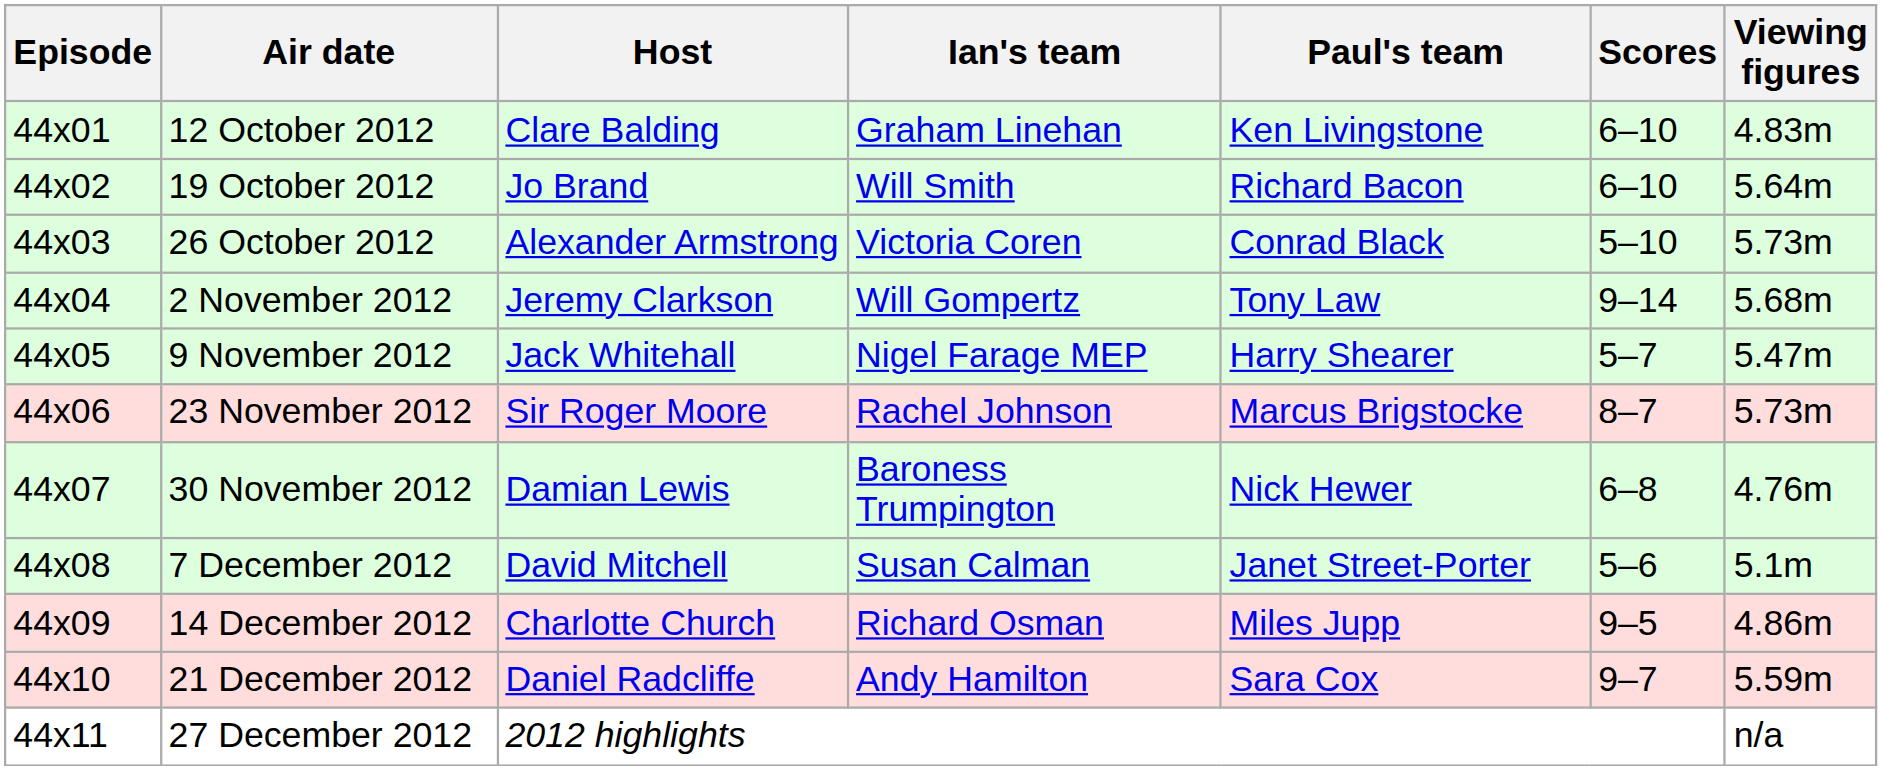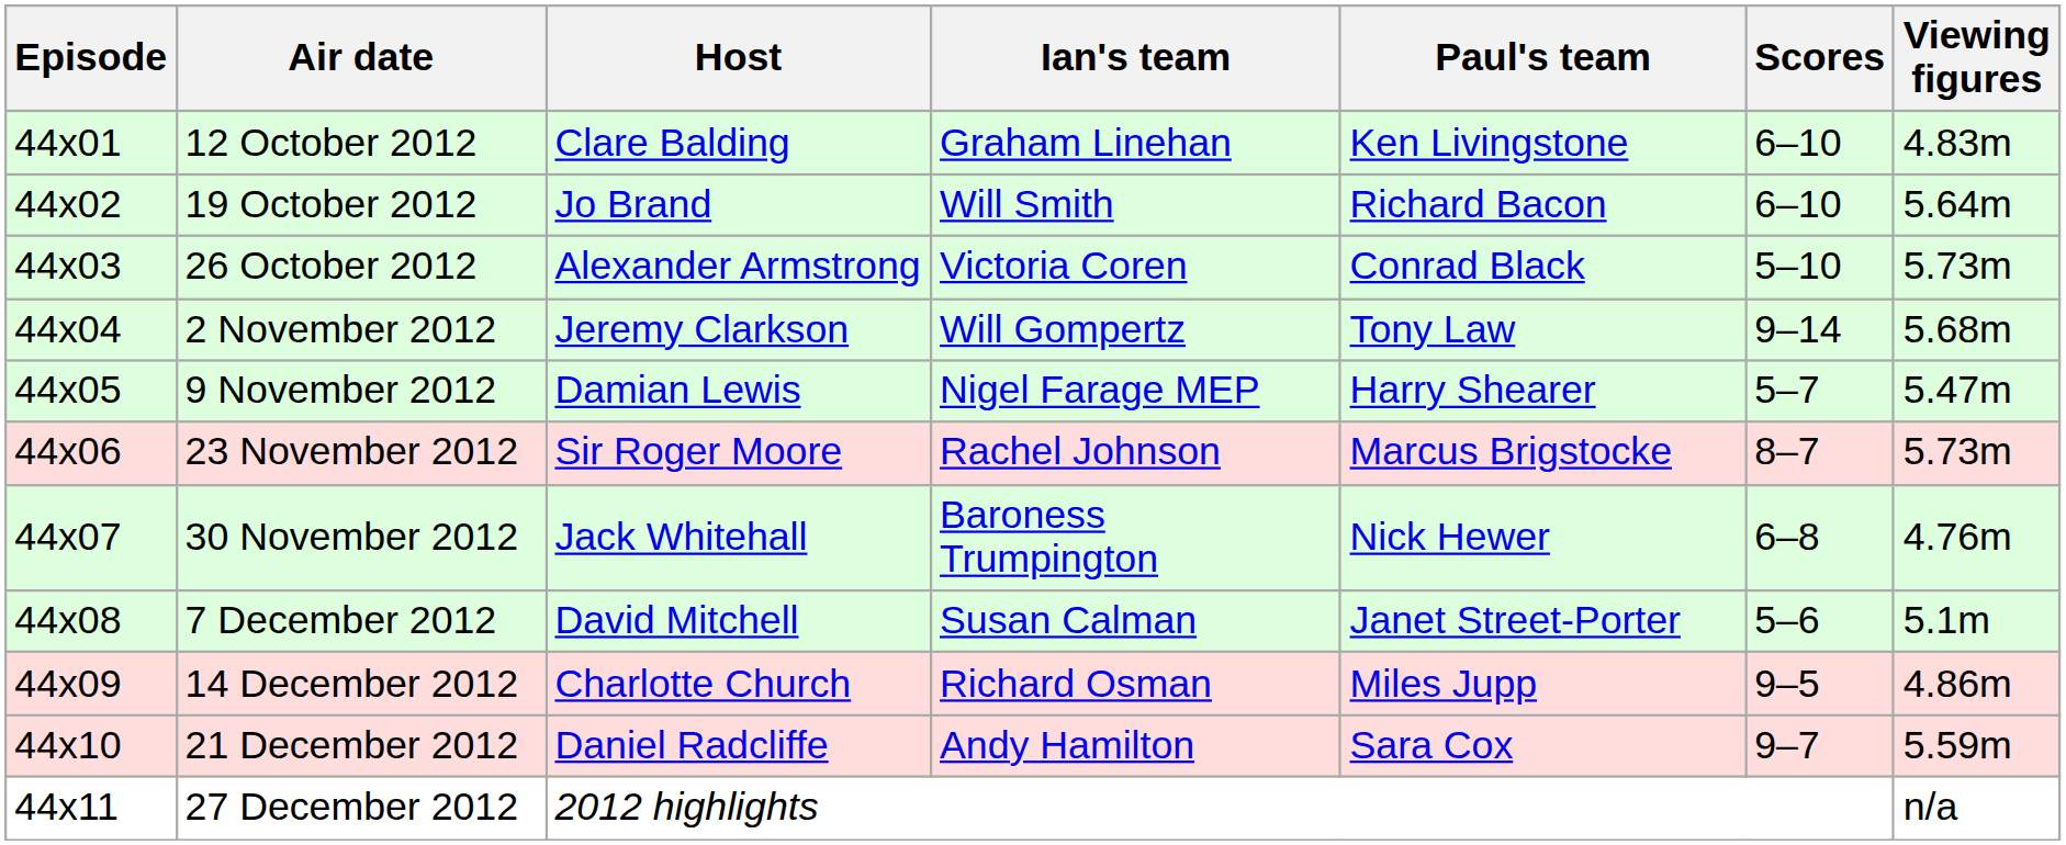 <table class="wikitable"  style="width:840px; background:#dfd;">
 <tr>
 <th style="width:5%;">Episode</th>
 <th style="width:21%;">Air date</th>
 <th style="width:22%;">Host</th>
 <th style="width:23%;">Ian's team</th>
 <th style="width:23%;">Paul's team</th>
 <th style="width:5%;">Scores</th>
 <th style="width:120%;">Viewing figures</th>
 </tr>
 <tr>
 <td>44x01</td>
 <td>12 October 2012</td>
 <td><a href='#'>Clare Balding</a></td>
 <td><a href='#'>Graham Linehan</a></td>
 <td><a href='#'>Ken Livingstone</a></td>
 <td>6–10</td>
 <td>4.83m</td>
 </tr>
 <tr>
 <td>44x02</td>
 <td>19 October 2012</td>
 <td><a href='#'>Jo Brand</a></td>
 <td><a href='#'>Will Smith</a></td>
 <td><a href='#'>Richard Bacon</a></td>
 <td>6–10</td>
 <td>5.64m</td>
 </tr>
 <tr>
 <td>44x03</td>
 <td>26 October 2012</td>
 <td><a href='#'>Alexander Armstrong</a></td>
 <td><a href='#'>Victoria Coren</a></td>
 <td><a href='#'>Conrad Black</a></td>
 <td>5–10</td>
 <td>5.73m</td>
 </tr>
 <tr>
 <td>44x04</td>
 <td>2 November 2012</td>
 <td><a href='#'>Jeremy Clarkson</a></td>
 <td><a href='#'>Will Gompertz</a></td>
 <td><a href='#'>Tony Law</a></td>
 <td>9–14</td>
 <td>5.68m</td>
 </tr>
 <tr>
 <td>44x05</td>
 <td>9 November 2012</td>
-<td><a href='#'>Jack Whitehall</a></td>
+<td><a href='#'>Damian Lewis</a></td>
 <td><a href='#'>Nigel Farage MEP</a></td>
 <td><a href='#'>Harry Shearer</a></td>
 <td>5–7</td>
 <td>5.47m</td>
 </tr>
 <tr style="background:#fdd;">
 <td>44x06</td>
 <td>23 November 2012</td>
 <td><a href='#'>Sir Roger Moore</a></td>
 <td><a href='#'>Rachel Johnson</a></td>
 <td><a href='#'>Marcus Brigstocke</a></td>
 <td>8–7</td>
 <td>5.73m</td>
 </tr>
 <tr>
 <td>44x07</td>
 <td>30 November 2012</td>
-<td><a href='#'>Damian Lewis</a></td>
+<td><a href='#'>Jack Whitehall</a></td>
 <td><a href='#'>Baroness Trumpington</a></td>
 <td><a href='#'>Nick Hewer</a></td>
 <td>6–8</td>
 <td>4.76m</td>
 </tr>
 <tr>
 <td>44x08</td>
 <td>7 December 2012</td>
 <td><a href='#'>David Mitchell</a></td>
 <td><a href='#'>Susan Calman</a></td>
 <td><a href='#'>Janet Street-Porter</a></td>
 <td>5–6</td>
 <td>5.1m</td>
 </tr>
 <tr style="background:#fdd;">
 <td>44x09</td>
 <td>14 December 2012</td>
 <td><a href='#'>Charlotte Church</a></td>
 <td><a href='#'>Richard Osman</a></td>
 <td><a href='#'>Miles Jupp</a></td>
 <td>9–5</td>
 <td>4.86m</td>
 </tr>
 <tr style="background:#fdd;">
 <td>44x10</td>
 <td>21 December 2012</td>
 <td><a href='#'>Daniel Radcliffe</a></td>
 <td><a href='#'>Andy Hamilton</a></td>
 <td><a href='#'>Sara Cox</a></td>
 <td>9–7</td>
 <td>5.59m</td>
 </tr>
 <tr style="background:#fff;">
 <td>44x11</td>
 <td>27 December 2012</td>
 <td colspan="4"><em>2012 highlights</em></td>
 <td>n/a</td>
 </tr>
 </table>
